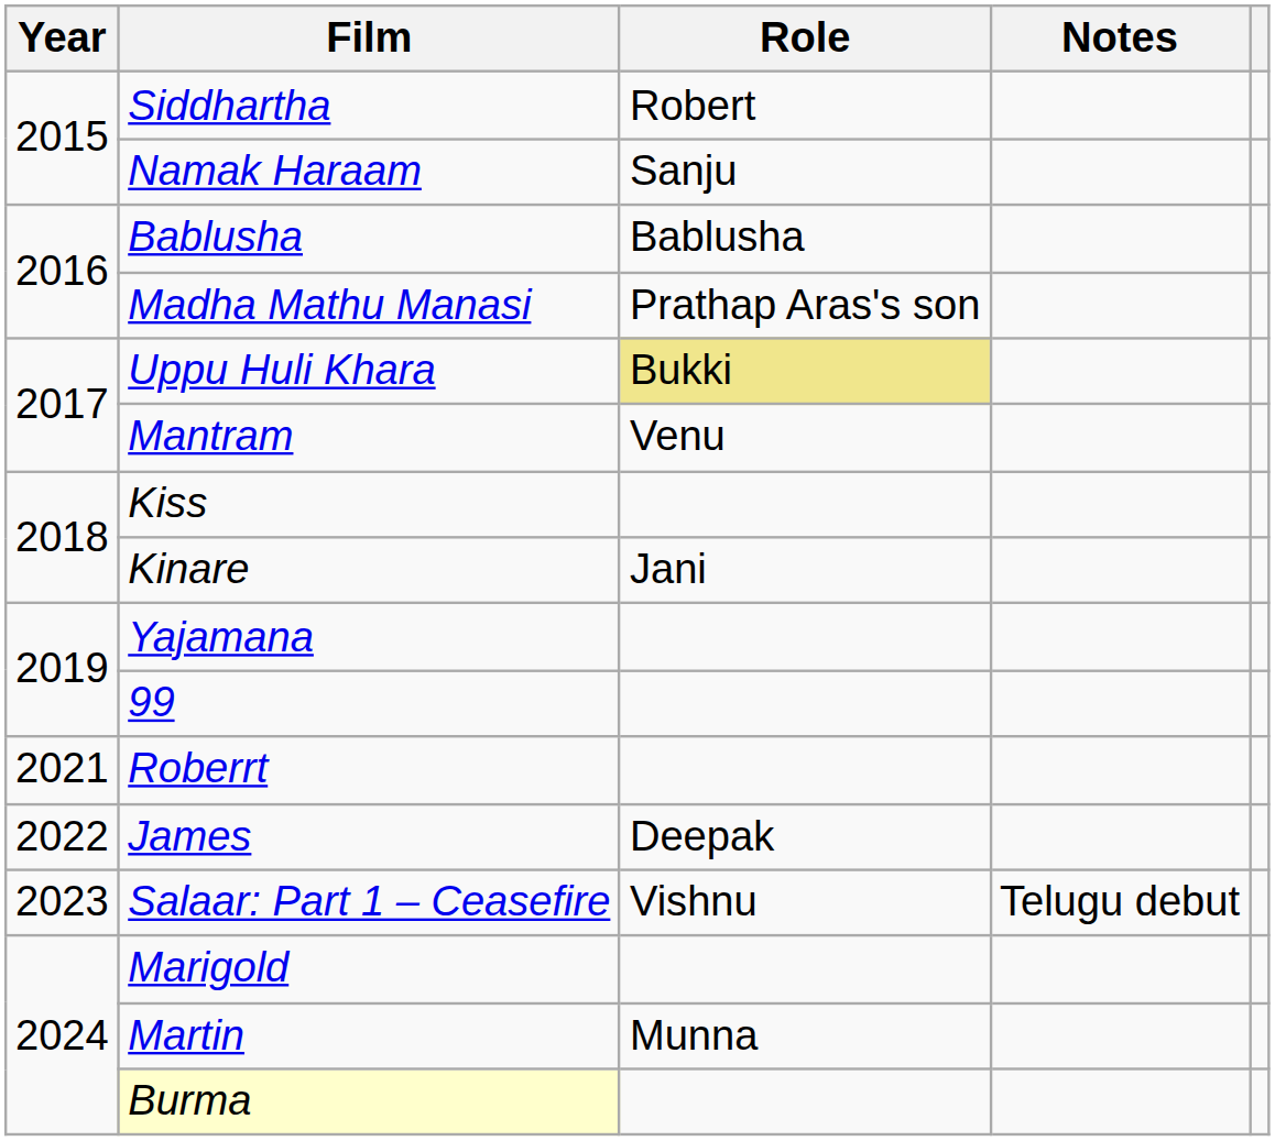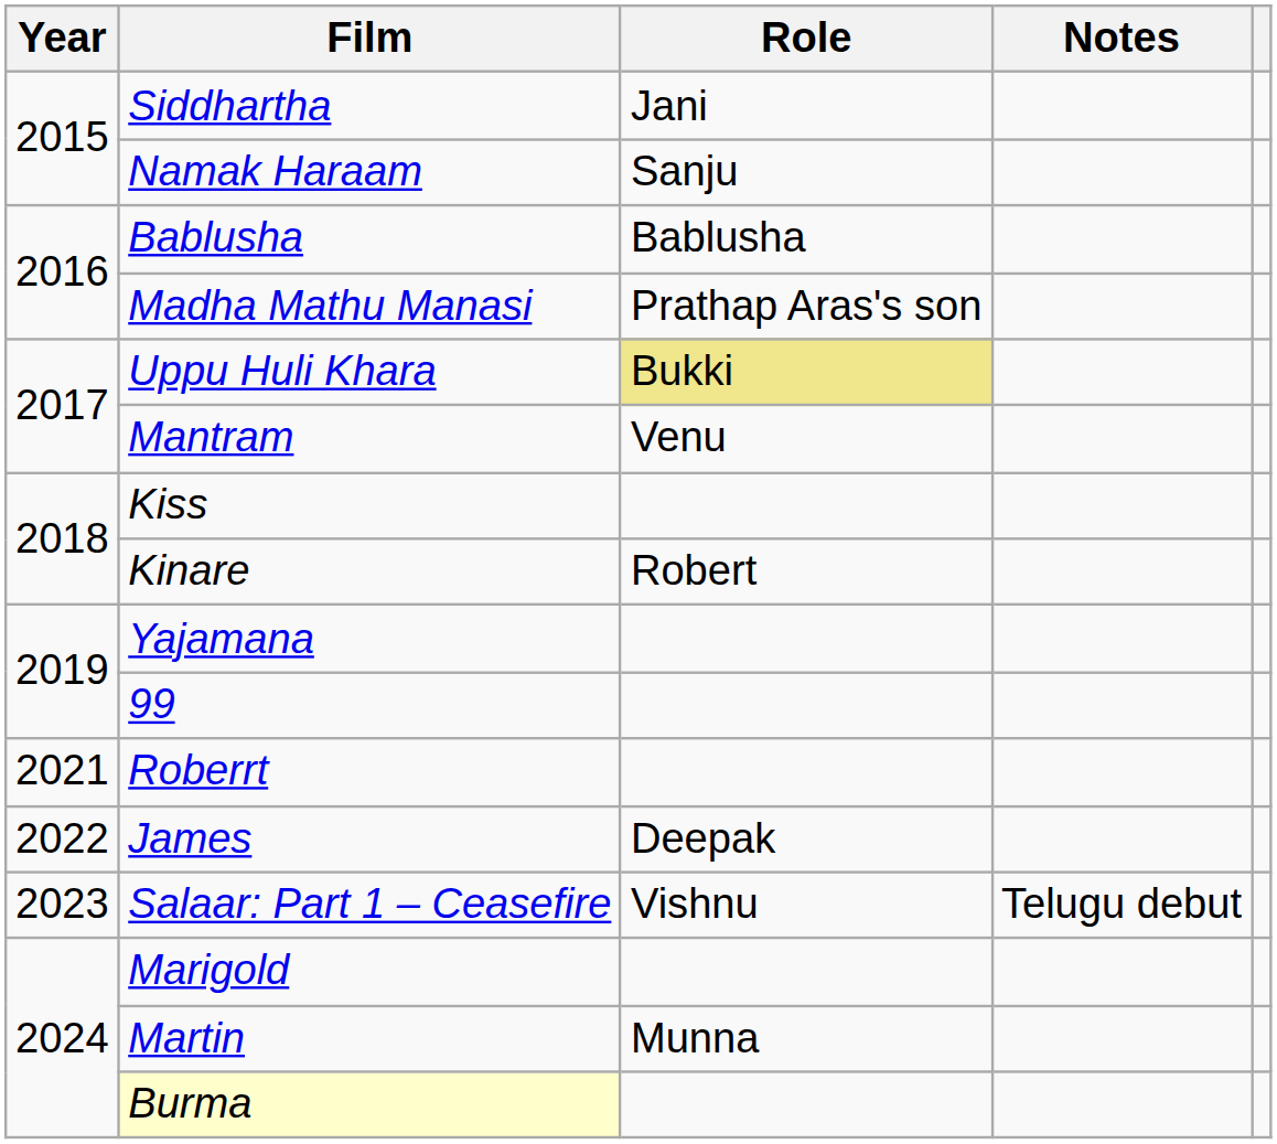 <table class="wikitable sortable">
 <tr>
 <th>Year</th>
 <th>Film</th>
 <th>Role</th>
 <th>Notes</th>
 <th class="unsortable"></th>
 </tr>
 <tr>
 <td rowspan=2>2015</td>
 <td><em><a href='#'>Siddhartha</a></em></td>
-<td>Robert</td>
+<td>Jani</td>
 <td></td>
 <td></td>
 </tr>
 <tr>
 <td><em><a href='#'>Namak Haraam</a></em></td>
 <td>Sanju</td>
 <td></td>
 <td></td>
 </tr>
 <tr>
 <td rowspan=2>2016</td>
 <td><em><a href='#'>Bablusha</a></em></td>
 <td>Bablusha</td>
 <td></td>
 <td></td>
 </tr>
 <tr>
 <td><em><a href='#'>Madha Mathu Manasi</a></em></td>
 <td>Prathap Aras's son</td>
 <td></td>
 <td></td>
 </tr>
 <tr>
 <td rowspan=2>2017</td>
 <td><em><a href='#'>Uppu Huli Khara</a></em></td>
 <td style="background: khaki;">Bukki</td>
 <td></td>
 <td></td>
 </tr>
 <tr>
 <td><em><a href='#'>Mantram</a></em></td>
 <td>Venu</td>
 <td></td>
 <td></td>
 </tr>
 <tr>
 <td rowspan=2>2018</td>
 <td><em>Kiss</em></td>
 <td></td>
 <td></td>
 <td></td>
 </tr>
 <tr>
 <td><em>Kinare</em></td>
-<td>Jani</td>
+<td>Robert</td>
 <td></td>
 <td></td>
 </tr>
 <tr>
 <td rowspan=2>2019</td>
 <td><em><a href='#'>Yajamana</a></em></td>
 <td></td>
 <td></td>
 <td></td>
 </tr>
 <tr>
 <td><em><a href='#'>99</a></em></td>
 <td></td>
 <td></td>
 <td></td>
 </tr>
 <tr>
 <td>2021</td>
 <td><em><a href='#'>Roberrt</a></em></td>
 <td></td>
 <td></td>
 <td></td>
 </tr>
 <tr>
 <td>2022</td>
 <td><em><a href='#'>James</a></em></td>
 <td>Deepak</td>
 <td></td>
 <td></td>
 </tr>
 <tr>
 <td>2023</td>
 <td><em><a href='#'>Salaar: Part 1 – Ceasefire</a></em></td>
 <td>Vishnu</td>
 <td>Telugu debut</td>
 <td></td>
 </tr>
 <tr>
 <td rowspan="3">2024</td>
 <td><em><a href='#'>Marigold</a></em></td>
 <td></td>
 <td></td>
 <td></td>
 </tr>
 <tr>
 <td><a href='#'><em>Martin</em></a></td>
 <td>Munna</td>
 <td></td>
 <td></td>
 </tr>
 <tr>
 <td style="background:#FFFFCC;"><em>Burma</em> </td>
 <td></td>
 <td></td>
 <td></td>
 </tr>
 </table>
